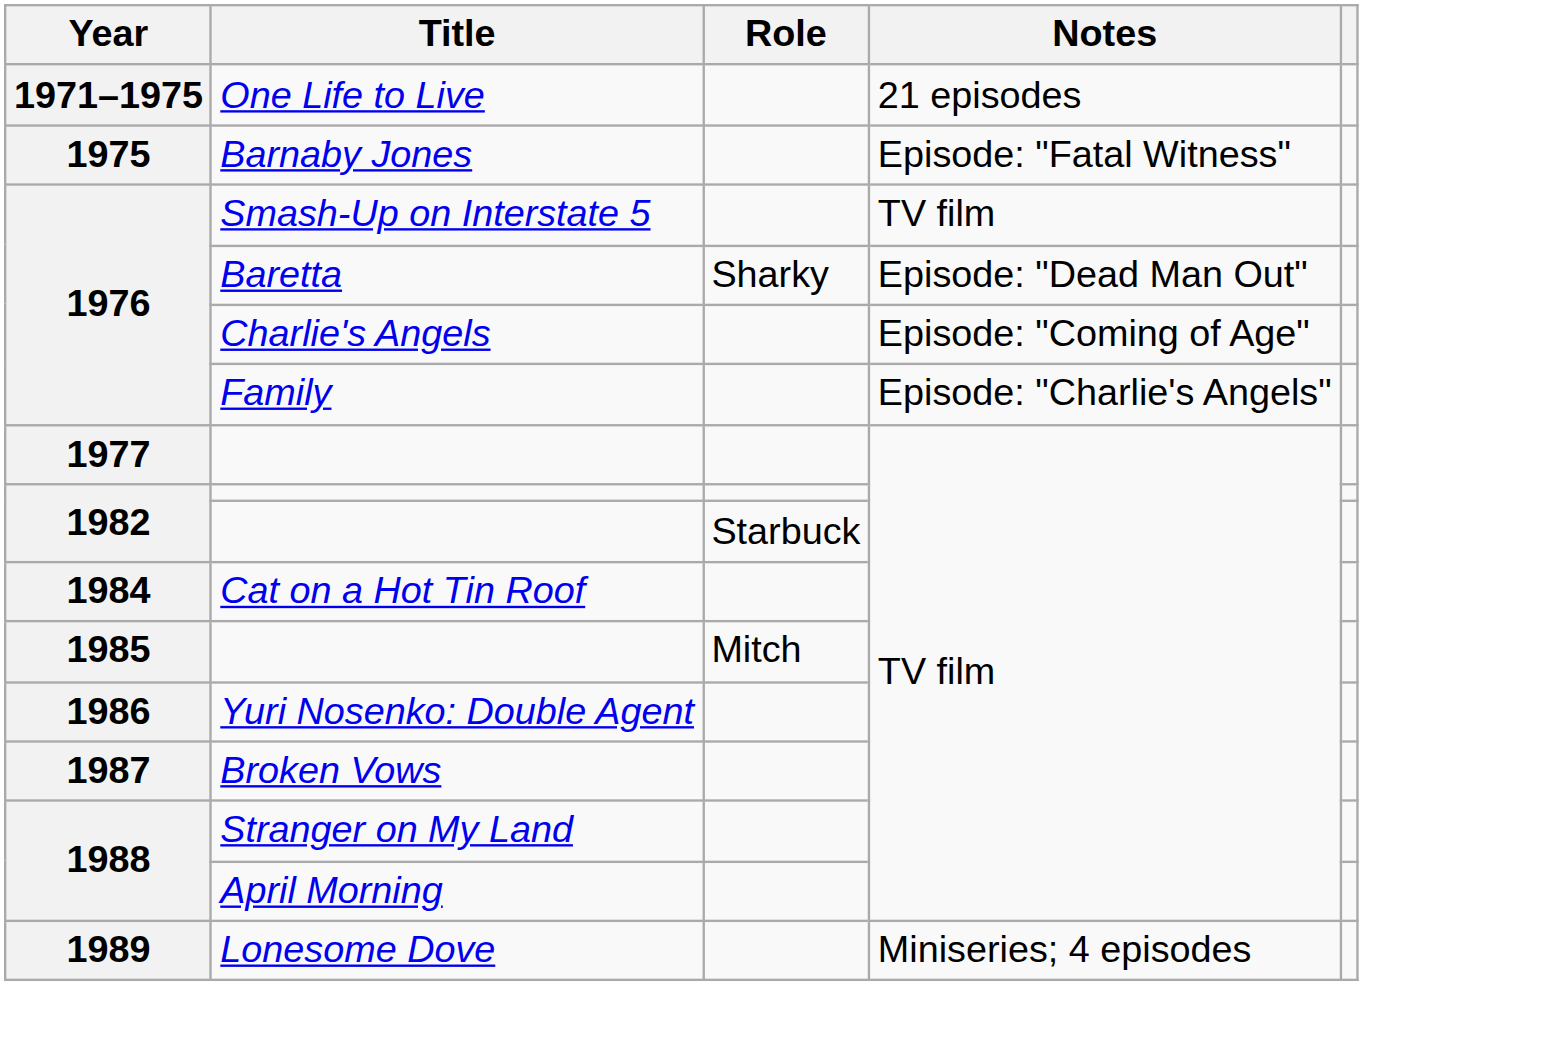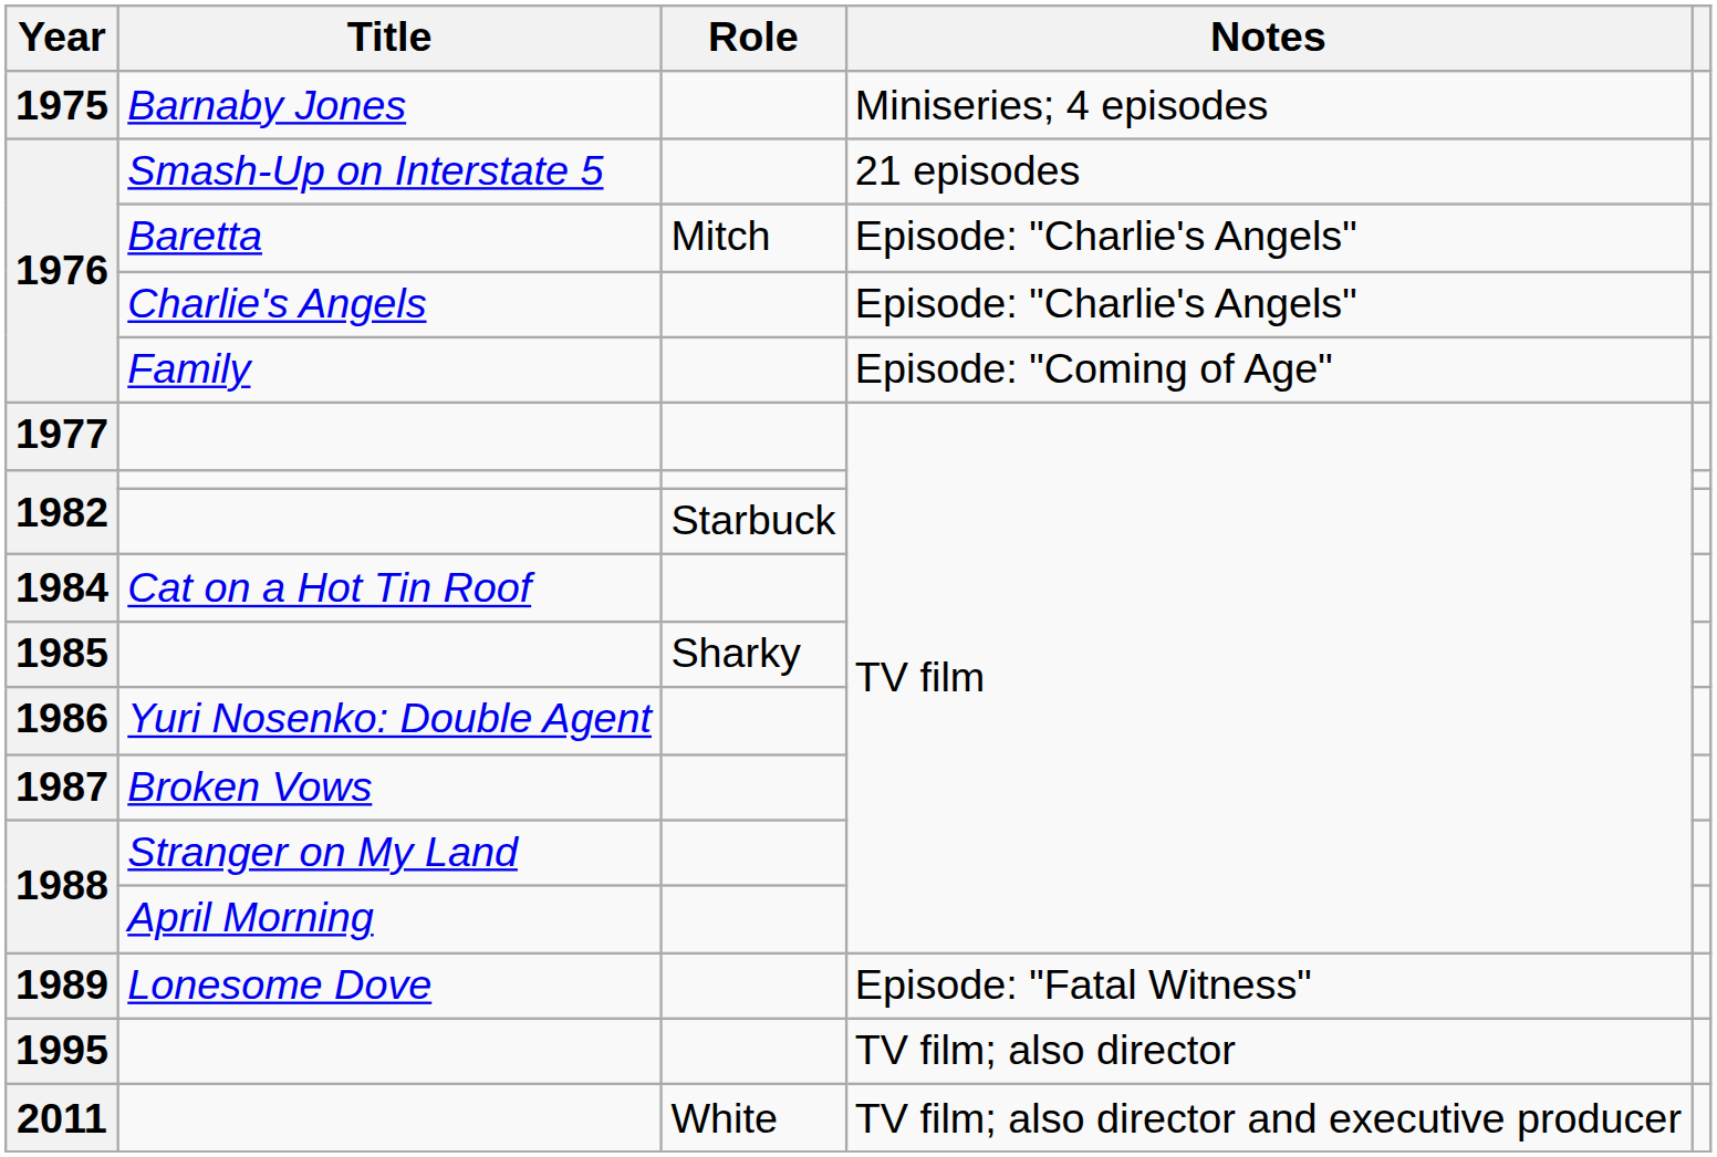 <table class="wikitable plainrowheaders sortable" style="margin-right: 0;">
 <tr>
 <th scope="col">Year</th>
 <th scope="col">Title</th>
 <th scope="col">Role</th>
 <th scope="col" class="unsortable">Notes</th>
 <th scope="col" class="unsortable"></th>
 </tr>
 <tr>
-<th scope="row">1971–1975</th>
-<td><em><a href='#'>One Life to Live</a></em></td>
-<td></td>
-<td>21 episodes</td>
-<td style="text-align: center;"></td>
-</tr>
-<tr>
 <th scope="row">1975</th>
 <td><em><a href='#'>Barnaby Jones</a></em></td>
 <td></td>
-<td>Episode: "Fatal Witness"</td>
+<td>Miniseries; 4 episodes</td>
 <td style="text-align: center;"></td>
 </tr>
 <tr>
 <th rowspan="4" scope="row">1976</th>
 <td><em><a href='#'>Smash-Up on Interstate 5</a></em></td>
 <td></td>
-<td>TV film</td>
+<td>21 episodes</td>
 <td style="text-align: center;"></td>
 </tr>
 <tr>
 <td><em><a href='#'>Baretta</a></em></td>
-<td>Sharky</td>
-<td>Episode: "Dead Man Out"</td>
+<td>Mitch</td>
+<td>Episode: "Charlie's Angels"</td>
 <td style="text-align: center;"></td>
 </tr>
 <tr>
 <td><em><a href='#'>Charlie's Angels</a></em></td>
 <td></td>
-<td>Episode: "Coming of Age"</td>
+<td>Episode: "Charlie's Angels"</td>
 <td style="text-align: center;"></td>
 </tr>
 <tr>
 <td><em><a href='#'>Family</a></em></td>
 <td></td>
-<td>Episode: "Charlie's Angels"</td>
+<td>Episode: "Coming of Age"</td>
 <td style="text-align: center;"></td>
 </tr>
 <tr>
 <th scope="row">1977</th>
 <td><em></em></td>
 <td></td>
 <td rowspan="9">TV film</td>
 <td style="text-align: center;"></td>
 </tr>
 <tr>
 <th rowspan="2" scope="row">1982</th>
 <td><em></em></td>
 <td></td>
 <td style="text-align: center;"></td>
 </tr>
 <tr>
 <td><em></em></td>
 <td>Starbuck</td>
 <td style="text-align: center;"></td>
 </tr>
 <tr>
 <th scope="row">1984</th>
 <td><em><a href='#'>Cat on a Hot Tin Roof</a></em></td>
 <td></td>
 <td style="text-align: center;"></td>
 </tr>
 <tr>
 <th scope="row">1985</th>
 <td><em></em></td>
-<td>Mitch</td>
+<td>Sharky</td>
 <td style="text-align: center;"></td>
 </tr>
 <tr>
 <th scope="row">1986</th>
 <td><em><a href='#'>Yuri Nosenko: Double Agent</a></em></td>
 <td></td>
 <td style="text-align: center;"></td>
 </tr>
 <tr>
 <th scope="row">1987</th>
 <td><em><a href='#'>Broken Vows</a></em></td>
 <td></td>
 <td style="text-align: center;"></td>
 </tr>
 <tr>
 <th rowspan="2" scope="row">1988</th>
 <td><em><a href='#'>Stranger on My Land</a></em></td>
 <td></td>
 <td style="text-align: center;"></td>
 </tr>
 <tr>
 <td><em><a href='#'>April Morning</a></em></td>
 <td></td>
 <td style="text-align: center;"></td>
 </tr>
 <tr>
 <th scope="row">1989</th>
 <td><em><a href='#'>Lonesome Dove</a></em></td>
 <td></td>
-<td>Miniseries; 4 episodes</td>
+<td>Episode: "Fatal Witness"</td>
+<td style="text-align: center;"></td>
+</tr>
+<tr>
+<th scope="row">1995</th>
+<td><em></em></td>
+<td></td>
+<td>TV film; also director</td>
+<td style="text-align: center;"></td>
+</tr>
+<tr>
+<th scope="row">2011</th>
+<td><em></em></td>
+<td>White</td>
+<td>TV film; also director and executive producer</td>
 <td style="text-align: center;"></td>
 </tr>
 </table>
